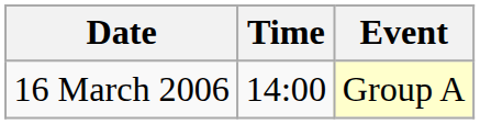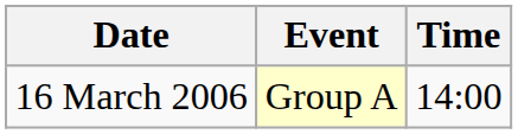 <table class = "wikitable" style="text-align:center;">
 <tr>
 <th>Date</th>
+<th>Event</th>
 <th>Time</th>
-<th>Event</th>
 </tr>
 <tr>
 <td>16 March 2006</td>
+<td bgcolor=ffffcc>Group A</td>
 <td>14:00</td>
-<td bgcolor=ffffcc>Group A</td>
 </tr>
 </table>
